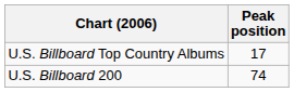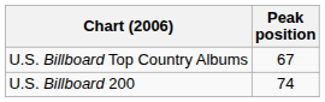 <table class="wikitable">
 <tr>
 <th>Chart (2006)</th>
 <th>Peak<br>position</th>
 </tr>
 <tr>
 <td>U.S. <em>Billboard</em> Top Country Albums</td>
-<td align="center">17</td>
+<td align="center">67</td>
 </tr>
 <tr>
 <td>U.S. <em>Billboard</em> 200</td>
 <td align="center">74</td>
 </tr>
 </table>
